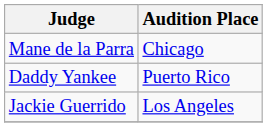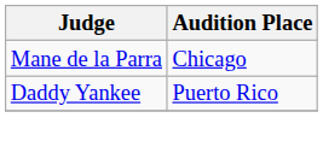 <table class="wikitable">
 <tr>
 <th>Judge</th>
 <th>Audition Place</th>
 </tr>
 <tr>
 <td><a href='#'>Mane de la Parra</a></td>
 <td><a href='#'>Chicago</a></td>
 </tr>
 <tr>
 <td><a href='#'>Daddy Yankee</a></td>
 <td><a href='#'>Puerto Rico</a></td>
 </tr>
 <tr>
-<td><a href='#'>Jackie Guerrido</a></td>
-<td><a href='#'>Los Angeles</a></td>
-</tr>
-<tr>
 </tr>
 </table>
